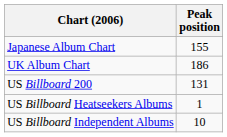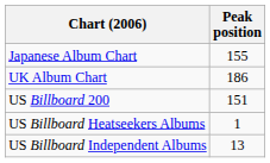 <table class="wikitable sortable">
 <tr>
 <th>Chart (2006)</th>
 <th>Peak<br>position</th>
 </tr>
 <tr>
 <td><a href='#'>Japanese Album Chart</a></td>
 <td align="center">155</td>
 </tr>
 <tr>
 <td><a href='#'>UK Album Chart</a></td>
 <td align="center">186</td>
 </tr>
 <tr>
 <td>US <a href='#'><em>Billboard</em> 200</a></td>
-<td align="center">131</td>
+<td align="center">151</td>
 </tr>
 <tr>
 <td>US <em>Billboard</em> <a href='#'>Heatseekers Albums</a></td>
 <td align="center">1</td>
 </tr>
 <tr>
 <td>US <em>Billboard</em> <a href='#'>Independent Albums</a></td>
-<td align="center">10</td>
+<td align="center">13</td>
 </tr>
 </table>
